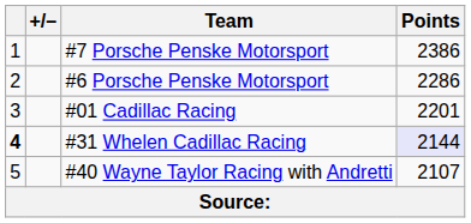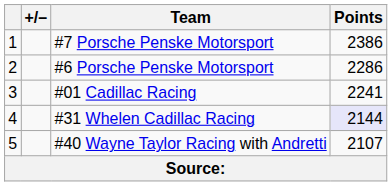 <table class="wikitable" style="font-size: 95%;">
 <tr>
 <th scope="col"></th>
 <th scope="col">+/–</th>
 <th scope="col">Team</th>
 <th scope="col">Points</th>
 </tr>
 <tr>
 <td align=center>1</td>
 <td align=left></td>
 <td>#7 <a href='#'>Porsche Penske Motorsport</a></td>
 <td align=right>2386</td>
 </tr>
 <tr>
 <td align=center>2</td>
 <td align=left></td>
 <td>#6 <a href='#'>Porsche Penske Motorsport</a></td>
 <td align=right>2286</td>
 </tr>
 <tr>
 <td align=center>3</td>
 <td align=left></td>
 <td>#01 <a href='#'>Cadillac Racing</a></td>
-<td align=right>2201</td>
+<td align=right>2241</td>
 </tr>
 <tr>
-<td align=center><strong>4</strong></td>
+<td align=center>4</td>
 <td align=left></td>
 <td>#31 <a href='#'>Whelen Cadillac Racing</a></td>
 <td align=right style="background: lavender;">2144</td>
 </tr>
 <tr>
 <td align=center>5</td>
 <td align=left></td>
 <td>#40 <a href='#'>Wayne Taylor Racing</a> with <a href='#'>Andretti</a></td>
 <td align=right>2107</td>
 </tr>
 <tr>
 <th colspan=5>Source:</th>
 </tr>
 </table>
